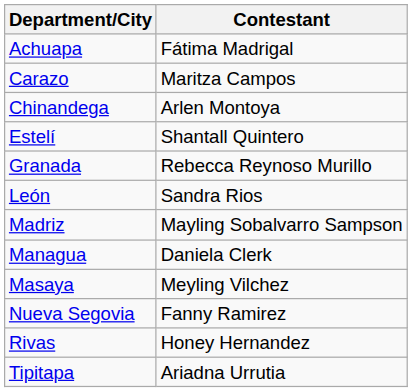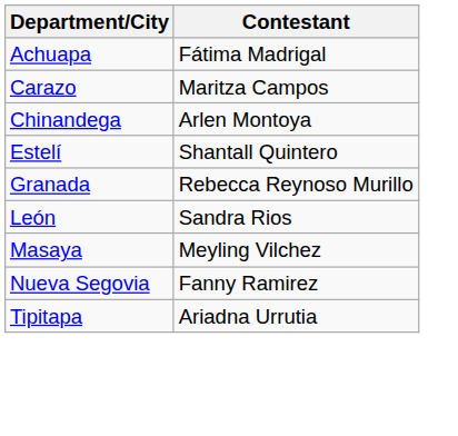 <table class="wikitable sortable" style="font-size: 95%;">
 <tr>
 <th>Department/City</th>
 <th>Contestant</th>
 </tr>
 <tr>
 <td><a href='#'>Achuapa</a></td>
 <td>Fátima Madrigal</td>
 </tr>
 <tr>
 <td><a href='#'>Carazo</a></td>
 <td>Maritza Campos</td>
 </tr>
 <tr>
 <td><a href='#'>Chinandega</a></td>
 <td>Arlen Montoya</td>
 </tr>
 <tr>
 <td><a href='#'>Estelí</a></td>
 <td>Shantall Quintero</td>
 </tr>
 <tr>
 <td><a href='#'>Granada</a></td>
 <td>Rebecca Reynoso Murillo</td>
 </tr>
 <tr>
 <td><a href='#'>León</a></td>
 <td>Sandra Rios</td>
 </tr>
 <tr>
-<td><a href='#'>Madriz</a></td>
-<td>Mayling Sobalvarro Sampson</td>
-</tr>
-<tr>
-<td><a href='#'>Managua</a></td>
-<td>Daniela Clerk</td>
-</tr>
-<tr>
 <td><a href='#'>Masaya</a></td>
 <td>Meyling Vilchez</td>
 </tr>
 <tr>
 <td><a href='#'>Nueva Segovia</a></td>
 <td>Fanny Ramirez</td>
 </tr>
 <tr>
-<td><a href='#'>Rivas</a></td>
-<td>Honey Hernandez</td>
-</tr>
-<tr>
 <td><a href='#'>Tipitapa</a></td>
 <td>Ariadna Urrutia</td>
 </tr>
 </table>
